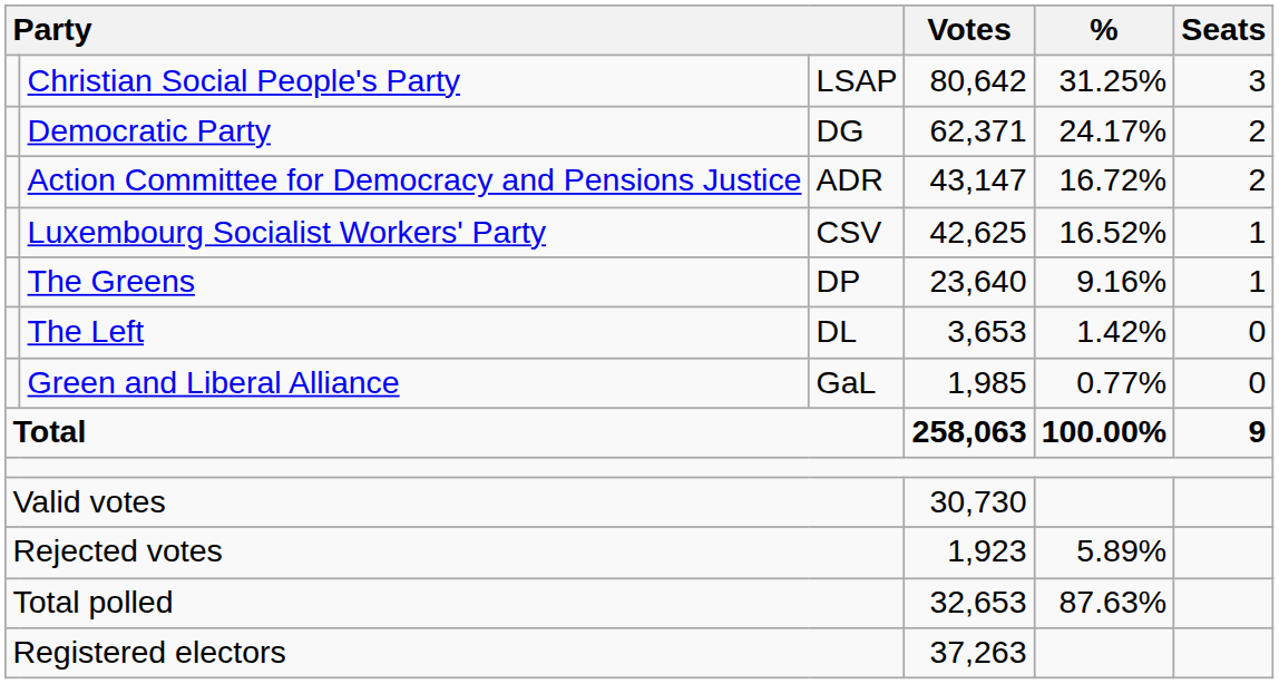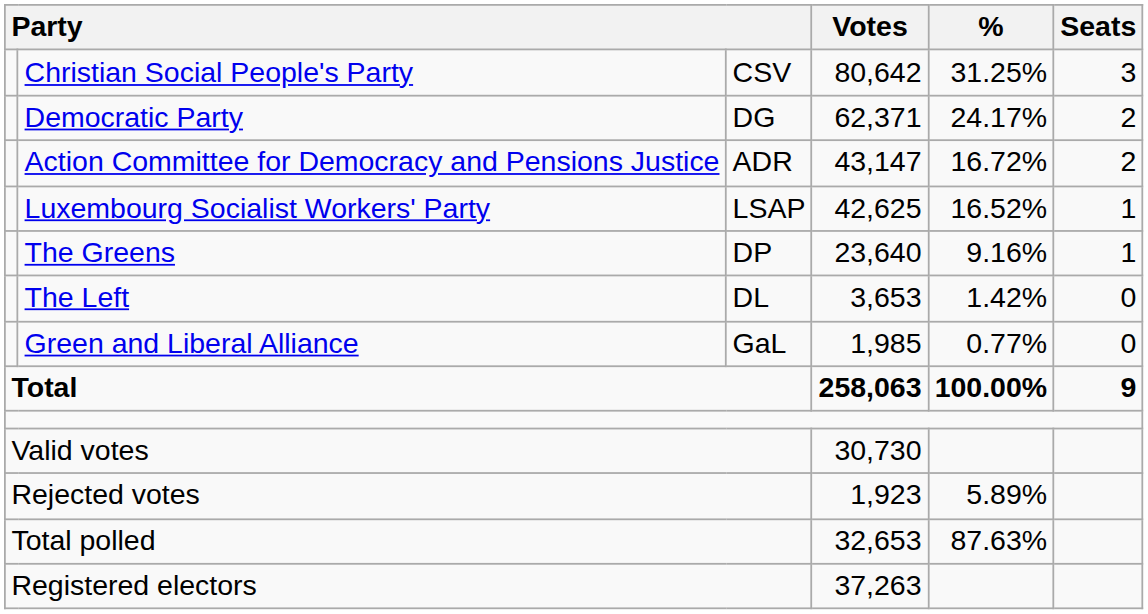 <table class="wikitable" border="1" style="text-align:right;">
 <tr>
 <th style="text-align:left;" valign=bottom colspan=3>Party</th>
 <th align=center valign=bottom width="50">Votes</th>
 <th align=center valign=bottom width="50">%</th>
 <th align=center>Seats</th>
 </tr>
 <tr>
 <td></td>
 <td align=left><a href='#'>Christian Social People's Party</a></td>
-<td align=left>LSAP</td>
+<td align=left>CSV</td>
 <td>80,642</td>
 <td>31.25%</td>
 <td>3</td>
 </tr>
 <tr>
 <td></td>
 <td align=left><a href='#'>Democratic Party</a></td>
 <td align=left>DG</td>
 <td>62,371</td>
 <td>24.17%</td>
 <td>2</td>
 </tr>
 <tr>
 <td></td>
 <td align=left><a href='#'>Action Committee for Democracy and Pensions Justice</a></td>
 <td align=left>ADR</td>
 <td>43,147</td>
 <td>16.72%</td>
 <td>2</td>
 </tr>
 <tr>
 <td></td>
 <td align=left><a href='#'>Luxembourg Socialist Workers' Party</a></td>
-<td align=left>CSV</td>
+<td align=left>LSAP</td>
 <td>42,625</td>
 <td>16.52%</td>
 <td>1</td>
 </tr>
 <tr>
 <td></td>
 <td align=left><a href='#'>The Greens</a></td>
 <td align=left>DP</td>
 <td>23,640</td>
 <td>9.16%</td>
 <td>1</td>
 </tr>
 <tr>
 <td></td>
 <td align=left><a href='#'>The Left</a></td>
 <td align=left>DL</td>
 <td>3,653</td>
 <td>1.42%</td>
 <td>0</td>
 </tr>
 <tr>
 <td></td>
 <td align=left><a href='#'>Green and Liberal Alliance</a></td>
 <td align=left>GaL</td>
 <td>1,985</td>
 <td>0.77%</td>
 <td>0</td>
 </tr>
 <tr style="font-weight:bold">
 <td align=left colspan=3>Total</td>
 <td>258,063</td>
 <td>100.00%</td>
 <td>9</td>
 </tr>
 <tr>
 <td colspan=6 height="2"></td>
 </tr>
 <tr>
 <td align=left colspan=3>Valid votes</td>
 <td>30,730</td>
 <td></td>
 <td></td>
 </tr>
 <tr>
 <td align=left colspan=3>Rejected votes</td>
 <td>1,923</td>
 <td>5.89%</td>
 <td></td>
 </tr>
 <tr>
 <td align=left colspan=3>Total polled</td>
 <td>32,653</td>
 <td>87.63%</td>
 <td></td>
 </tr>
 <tr>
 <td align=left colspan=3>Registered electors</td>
 <td>37,263</td>
 <td></td>
 <td></td>
 </tr>
 </table>
